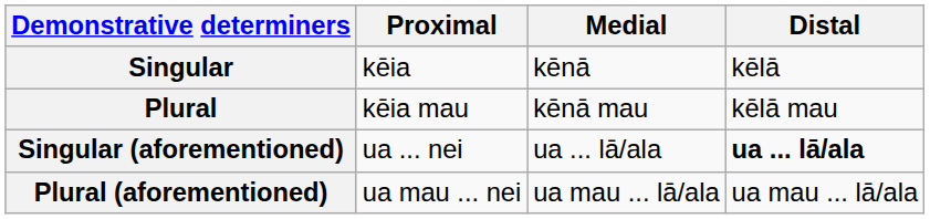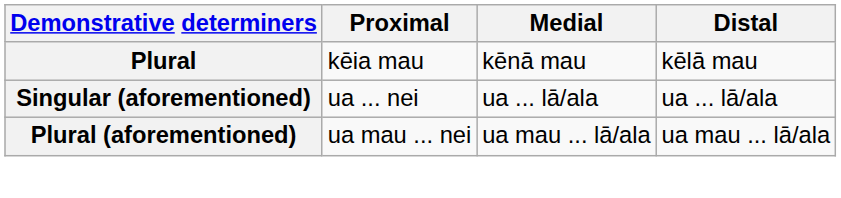 <table class="wikitable" style="margin:auto;">
 <tr>
 <th><a href='#'>Demonstrative</a> <a href='#'>determiners</a></th>
 <th>Proximal</th>
 <th>Medial</th>
 <th>Distal</th>
-</tr>
-<tr>
-<th>Singular</th>
-<td>kēia</td>
-<td>kēnā</td>
-<td>kēlā</td>
 </tr>
 <tr>
 <th>Plural</th>
 <td>kēia mau</td>
 <td>kēnā mau</td>
 <td>kēlā mau</td>
 </tr>
 <tr>
 <th>Singular (aforementioned)</th>
 <td>ua ... nei</td>
 <td>ua ... lā/ala</td>
-<td><strong>ua ... lā/ala</strong></td>
+<td>ua ... lā/ala</td>
 </tr>
 <tr>
 <th>Plural (aforementioned)</th>
 <td>ua mau ... nei</td>
 <td>ua mau ... lā/ala</td>
 <td>ua mau ... lā/ala</td>
 </tr>
 </table>
